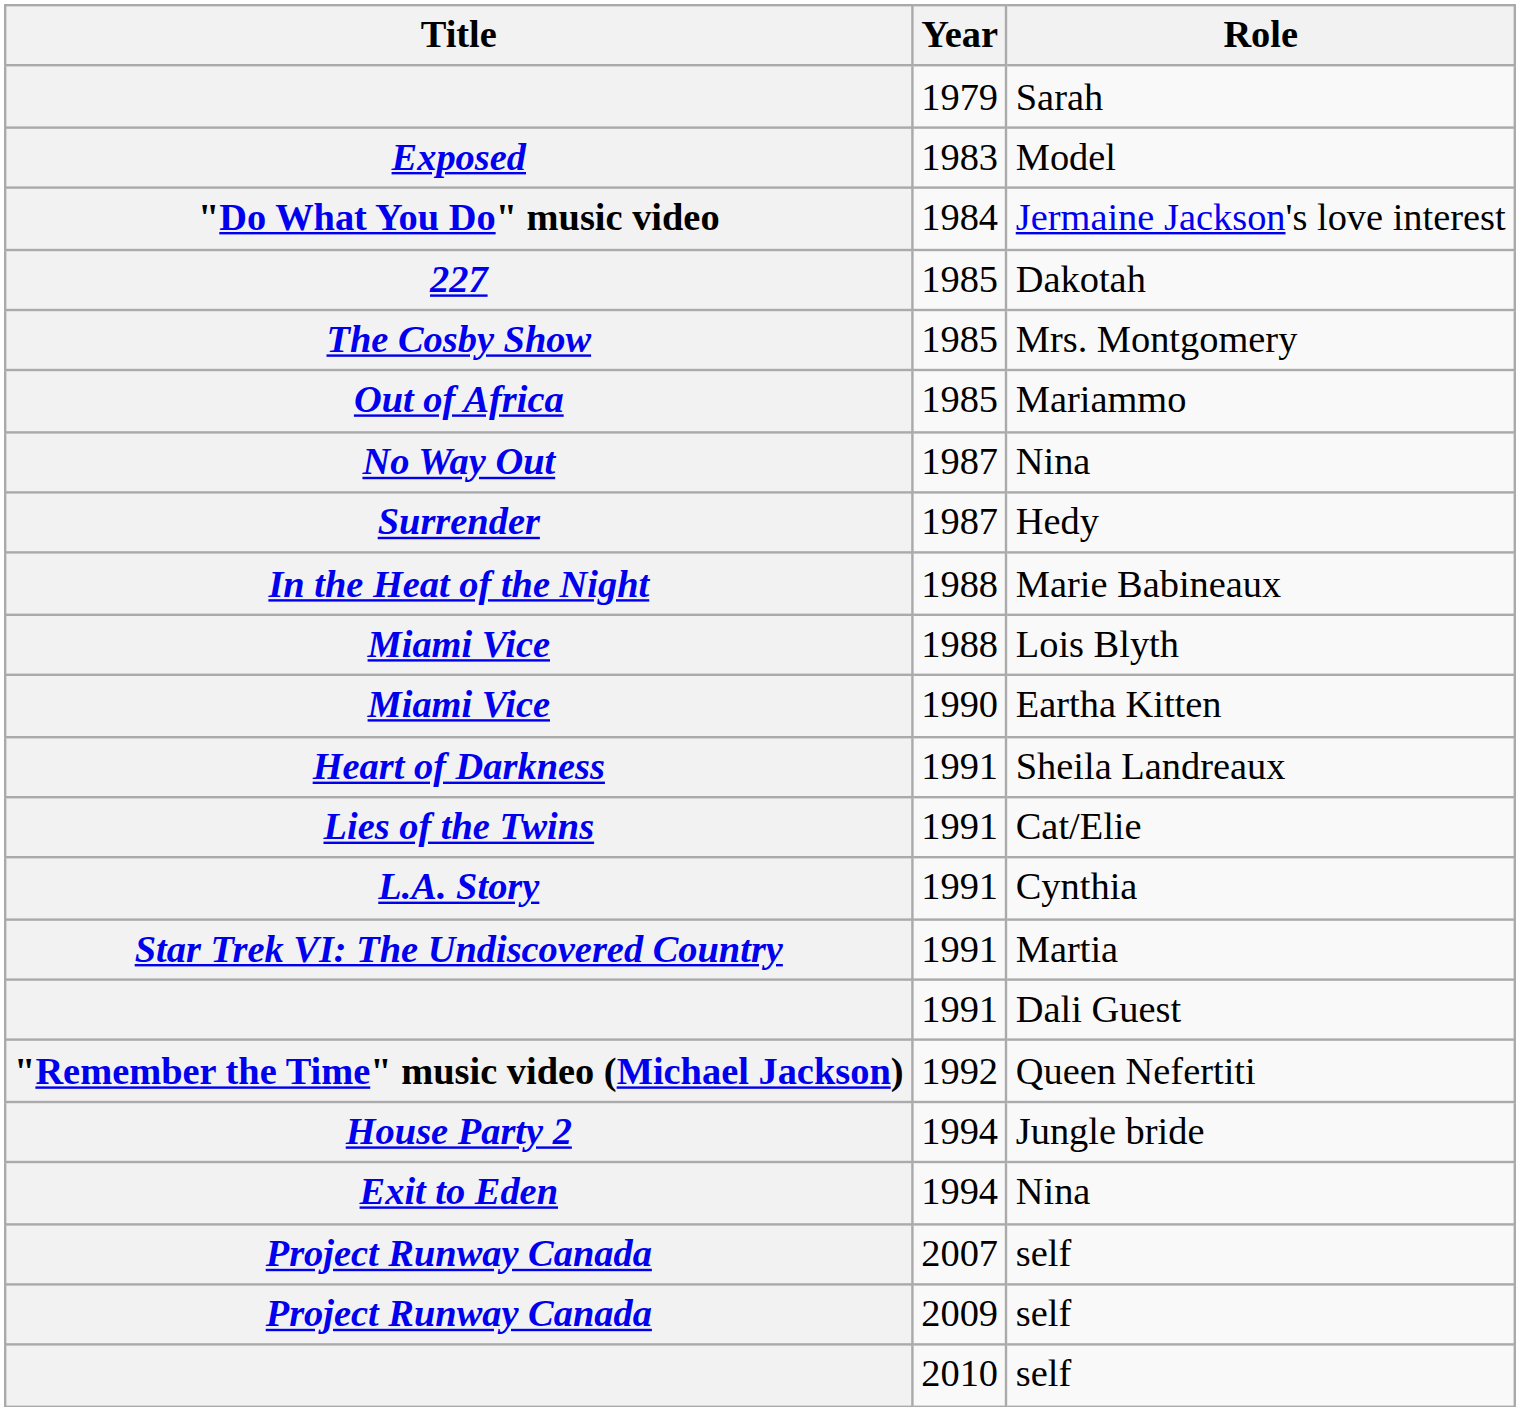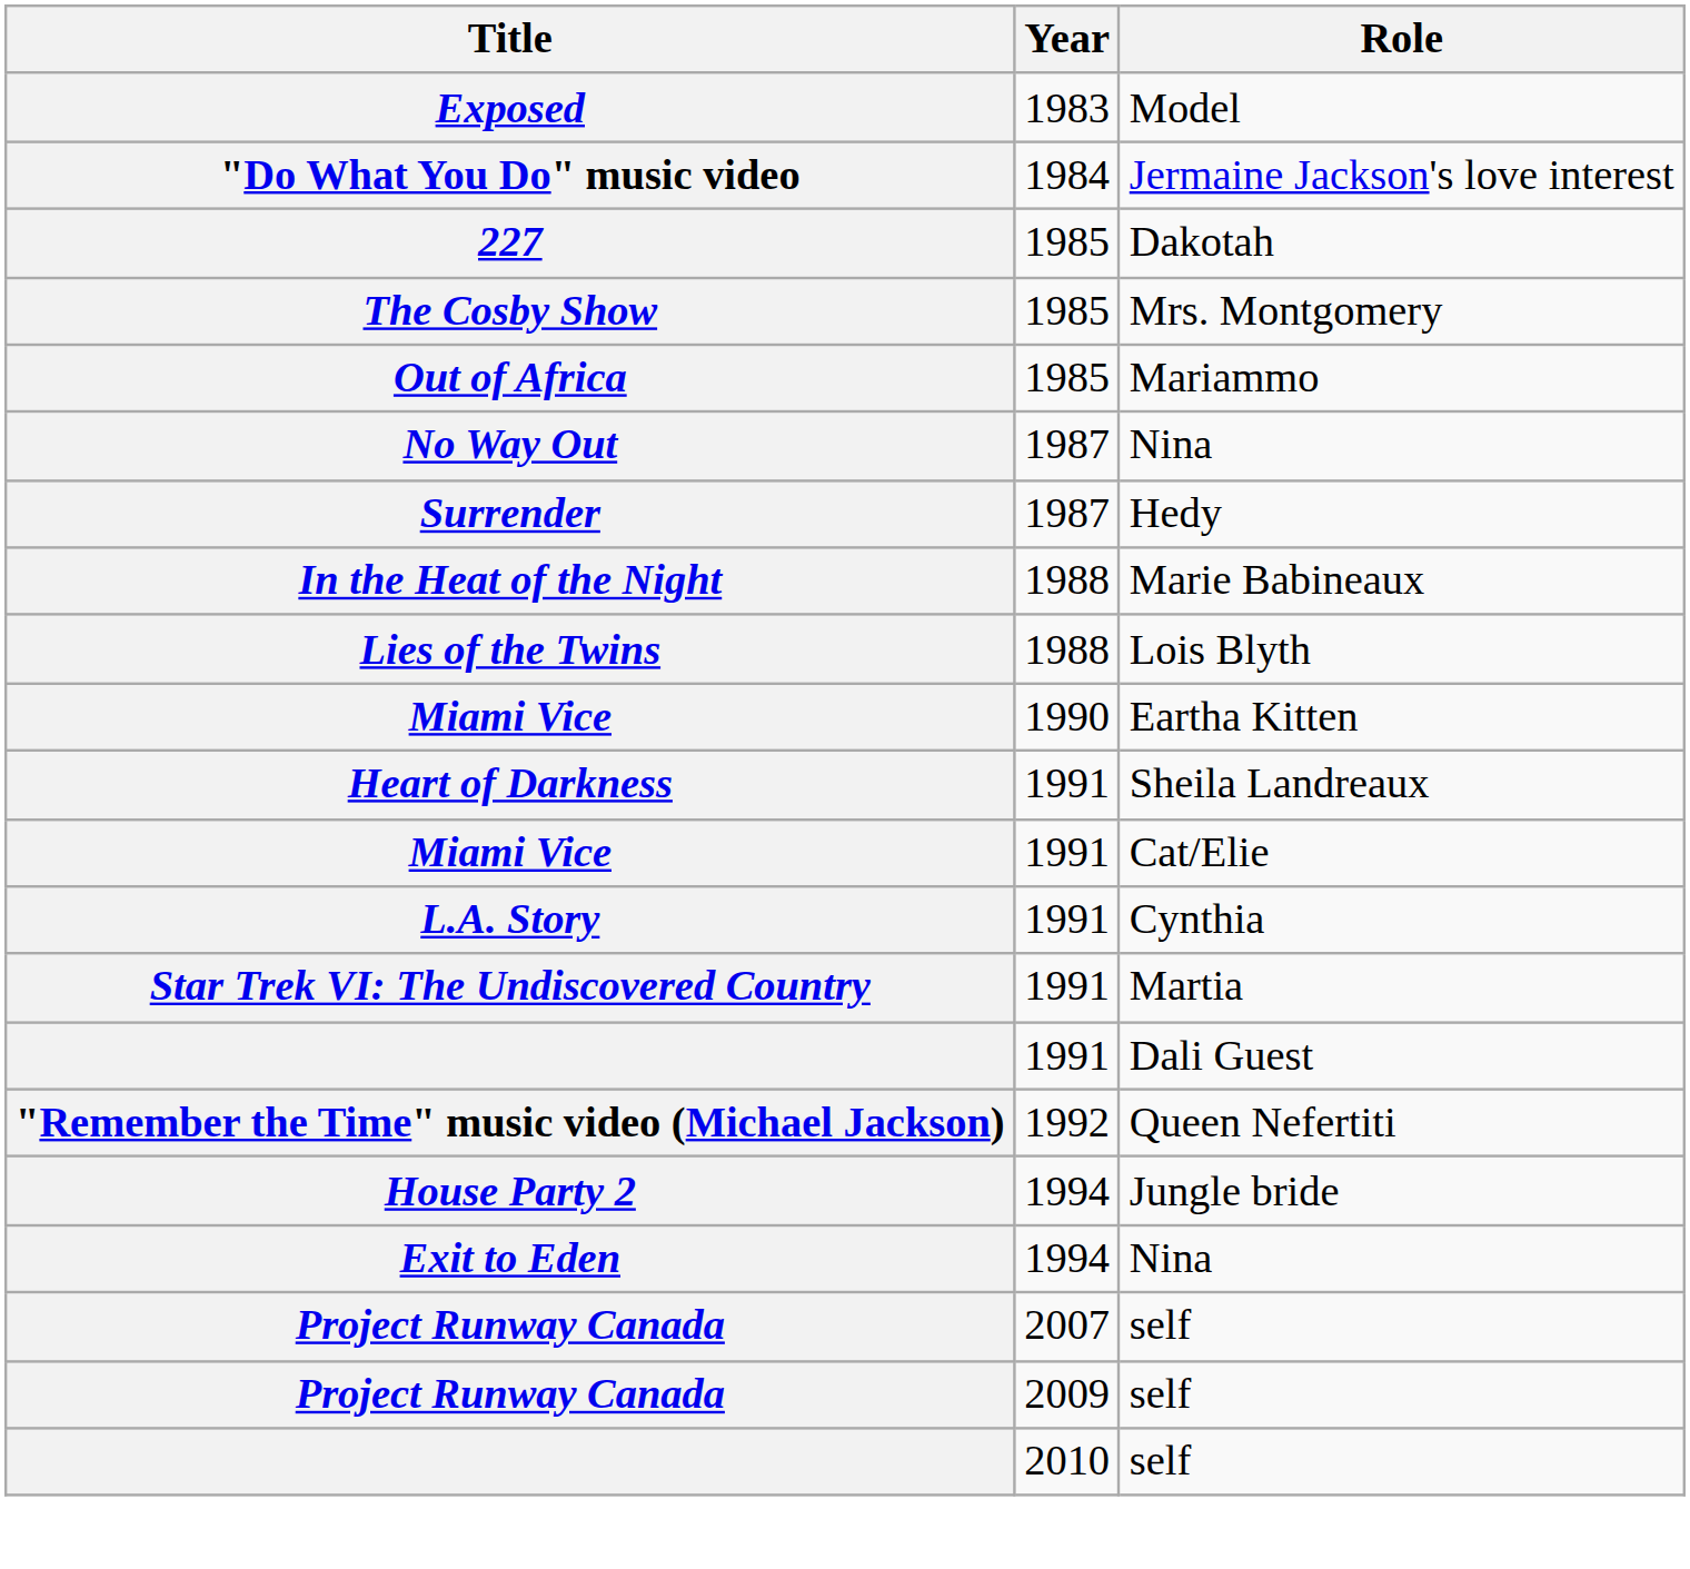 <table class="wikitable plainrowheaders sortable">
 <tr>
 <th scope="col">Title</th>
 <th scope="col">Year</th>
 <th scope="col">Role</th>
-</tr>
-<tr>
-<th scope="row"><em></em></th>
-<td>1979</td>
-<td>Sarah</td>
 </tr>
 <tr>
 <th scope="row"><em><a href='#'>Exposed</a></em></th>
 <td>1983</td>
 <td>Model</td>
 </tr>
 <tr>
 <th scope="row">"<a href='#'>Do What You Do</a>" music video</th>
 <td>1984</td>
 <td><a href='#'>Jermaine Jackson</a>'s love interest</td>
 </tr>
 <tr>
 <th scope="row"><em><a href='#'>227</a></em></th>
 <td>1985</td>
 <td>Dakotah</td>
 </tr>
 <tr>
 <th scope="row"><em><a href='#'>The Cosby Show</a></em></th>
 <td>1985</td>
 <td>Mrs. Montgomery</td>
 </tr>
 <tr>
 <th scope="row"><em><a href='#'>Out of Africa</a></em></th>
 <td>1985</td>
 <td>Mariammo</td>
 </tr>
 <tr>
 <th scope="row"><em><a href='#'>No Way Out</a></em></th>
 <td>1987</td>
 <td>Nina</td>
 </tr>
 <tr>
 <th scope="row"><em><a href='#'>Surrender</a></em></th>
 <td>1987</td>
 <td>Hedy</td>
 </tr>
 <tr>
 <th scope="row"><em><a href='#'>In the Heat of the Night</a></em></th>
 <td>1988</td>
 <td>Marie Babineaux</td>
 </tr>
 <tr>
-<th scope="row"><em><a href='#'>Miami Vice</a></em></th>
+<th scope="row"><em><a href='#'>Lies of the Twins</a></em></th>
 <td>1988</td>
 <td>Lois Blyth</td>
 </tr>
 <tr>
 <th scope="row"><em><a href='#'>Miami Vice</a></em></th>
 <td>1990</td>
 <td>Eartha Kitten</td>
 </tr>
 <tr>
 <th scope="row"><em><a href='#'>Heart of Darkness</a></em></th>
 <td>1991</td>
 <td>Sheila Landreaux</td>
 </tr>
 <tr>
-<th scope="row"><em><a href='#'>Lies of the Twins</a></em></th>
+<th scope="row"><em><a href='#'>Miami Vice</a></em></th>
 <td>1991</td>
 <td>Cat/Elie</td>
 </tr>
 <tr>
 <th scope="row"><em><a href='#'>L.A. Story</a></em></th>
 <td>1991</td>
 <td>Cynthia</td>
 </tr>
 <tr>
 <th scope="row"><em><a href='#'>Star Trek VI: The Undiscovered Country</a></em></th>
 <td>1991</td>
 <td>Martia</td>
 </tr>
 <tr>
 <th scope="row"><em></em></th>
 <td>1991</td>
 <td>Dali Guest</td>
 </tr>
 <tr>
 <th scope="row">"<a href='#'>Remember the Time</a>" music video (<a href='#'>Michael Jackson</a>)</th>
 <td>1992</td>
 <td>Queen Nefertiti</td>
 </tr>
 <tr>
 <th scope="row"><em><a href='#'>House Party 2</a></em></th>
 <td>1994</td>
 <td>Jungle bride</td>
 </tr>
 <tr>
 <th scope="row"><em><a href='#'>Exit to Eden</a></em></th>
 <td>1994</td>
 <td>Nina</td>
 </tr>
 <tr>
 <th scope="row"><em><a href='#'>Project Runway Canada</a></em></th>
 <td>2007</td>
 <td>self</td>
 </tr>
 <tr>
 <th scope="row"><em><a href='#'>Project Runway Canada</a></em></th>
 <td>2009</td>
 <td>self</td>
 </tr>
 <tr>
 <th scope="row"><em></em></th>
 <td>2010</td>
 <td>self</td>
 </tr>
 </table>
